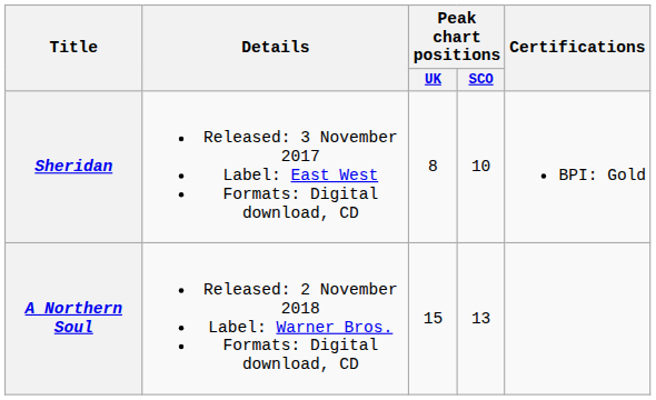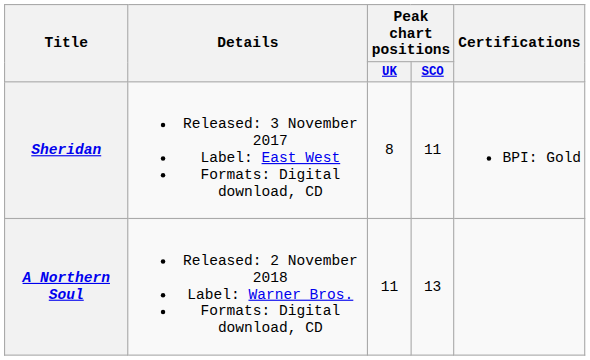 <table class="wikitable plainrowheaders" style="text-align:center;">
 <tr>
 <th scope="col" rowspan="2" style="width:8em;">Title</th>
 <th scope="col" rowspan="2" style="width:16em;">Details</th>
 <th scope="col" colspan="2">Peak chart positions</th>
 <th rowspan="2" scope="col">Certifications</th>
 </tr>
 <tr>
 <th scope="col" style="width:3em;font-size:85%;"><a href='#'>UK</a><br></th>
 <th scope="col" style="width:3em;font-size:85%;"><a href='#'>SCO</a><br></th>
 </tr>
 <tr>
 <th scope="row"><em><a href='#'>Sheridan</a></em></th>
 <td><br><ul><li>Released: 3 November 2017</li><li>Label: <a href='#'>East West</a></li><li>Formats: Digital download, CD</li></ul></td>
 <td>8</td>
-<td>10</td>
+<td>11</td>
 <td><br><ul><li>BPI: Gold</li></ul></td>
 </tr>
 <tr>
 <th scope="row"><em><a href='#'>A Northern Soul</a></em></th>
 <td><br><ul><li>Released: 2 November 2018</li><li>Label: <a href='#'>Warner Bros.</a></li><li>Formats: Digital download, CD</li></ul></td>
-<td>15</td>
+<td>11</td>
 <td>13</td>
 <td></td>
 </tr>
 </table>
